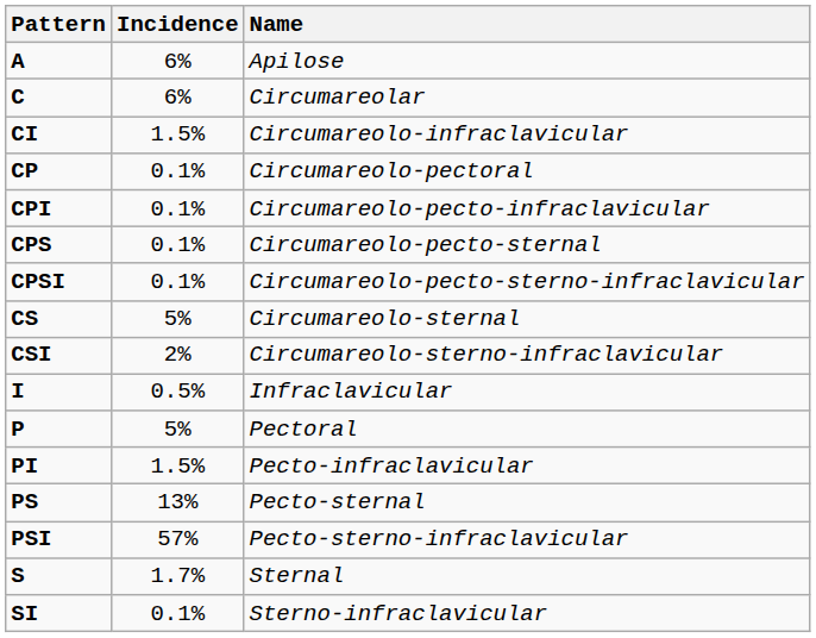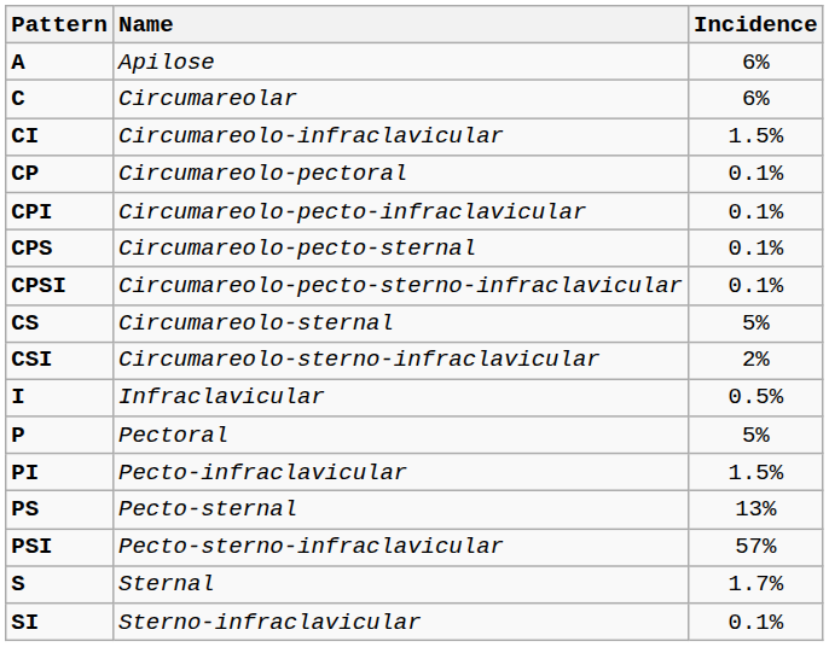 <table class="wikitable sortable collapsible">
 <tr>
 <th style="text-align:left">Pattern</th>
+<th style="text-align:left">Name</th>
 <th style="text-align:center">Incidence</th>
-<th style="text-align:left">Name</th>
 </tr>
 <tr>
 <td><strong>A</strong></td>
+<td><em>Apilose</em></td>
 <td style="text-align:center">6%</td>
-<td><em>Apilose</em></td>
 </tr>
 <tr>
 <td><strong>C</strong></td>
+<td><em>Circumareolar</em></td>
 <td style="text-align:center">6%</td>
-<td><em>Circumareolar</em></td>
 </tr>
 <tr>
 <td><strong>CI</strong></td>
+<td><em>Circumareolo-infraclavicular</em></td>
 <td style="text-align:center">1.5%</td>
-<td><em>Circumareolo-infraclavicular</em></td>
 </tr>
 <tr>
 <td><strong>CP</strong></td>
+<td><em>Circumareolo-pectoral</em></td>
 <td style="text-align:center">0.1%</td>
-<td><em>Circumareolo-pectoral</em></td>
 </tr>
 <tr>
 <td><strong>CPI</strong></td>
+<td><em>Circumareolo-pecto-infraclavicular</em></td>
 <td style="text-align:center">0.1%</td>
-<td><em>Circumareolo-pecto-infraclavicular</em></td>
 </tr>
 <tr>
 <td><strong>CPS</strong></td>
+<td><em>Circumareolo-pecto-sternal</em></td>
 <td style="text-align:center">0.1%</td>
-<td><em>Circumareolo-pecto-sternal</em></td>
 </tr>
 <tr>
 <td><strong>CPSI</strong></td>
+<td><em>Circumareolo-pecto-sterno-infraclavicular</em></td>
 <td style="text-align:center">0.1%</td>
-<td><em>Circumareolo-pecto-sterno-infraclavicular</em></td>
 </tr>
 <tr>
 <td><strong>CS</strong></td>
+<td><em>Circumareolo-sternal</em></td>
 <td style="text-align:center">5%</td>
-<td><em>Circumareolo-sternal</em></td>
 </tr>
 <tr>
 <td><strong>CSI</strong></td>
+<td><em>Circumareolo-sterno-infraclavicular</em></td>
 <td style="text-align:center">2%</td>
-<td><em>Circumareolo-sterno-infraclavicular</em></td>
 </tr>
 <tr>
 <td><strong>I</strong></td>
+<td><em>Infraclavicular</em></td>
 <td style="text-align:center">0.5%</td>
-<td><em>Infraclavicular</em></td>
 </tr>
 <tr>
 <td><strong>P</strong></td>
+<td><em>Pectoral</em></td>
 <td style="text-align:center">5%</td>
-<td><em>Pectoral</em></td>
 </tr>
 <tr>
 <td><strong>PI</strong></td>
+<td><em>Pecto-infraclavicular</em></td>
 <td style="text-align:center">1.5%</td>
-<td><em>Pecto-infraclavicular</em></td>
 </tr>
 <tr>
 <td><strong>PS</strong></td>
+<td><em>Pecto-sternal</em></td>
 <td style="text-align:center">13%</td>
-<td><em>Pecto-sternal</em></td>
 </tr>
 <tr>
 <td><strong>PSI</strong></td>
+<td><em>Pecto-sterno-infraclavicular</em></td>
 <td style="text-align:center">57%</td>
-<td><em>Pecto-sterno-infraclavicular</em></td>
 </tr>
 <tr>
 <td><strong>S</strong></td>
+<td><em>Sternal</em></td>
 <td style="text-align:center">1.7%</td>
-<td><em>Sternal</em></td>
 </tr>
 <tr>
 <td><strong>SI</strong></td>
+<td><em>Sterno-infraclavicular</em></td>
 <td style="text-align:center">0.1%</td>
-<td><em>Sterno-infraclavicular</em></td>
 </tr>
 </table>
